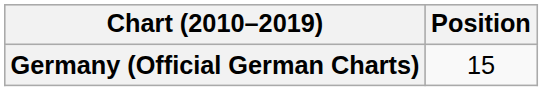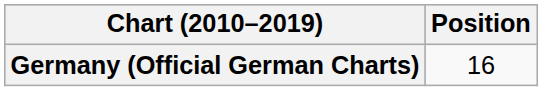 <table class="wikitable plainrowheaders">
 <tr>
 <th>Chart (2010–2019)</th>
 <th>Position</th>
 </tr>
 <tr>
 <th scope="row">Germany (Official German Charts)</th>
-<td align="center">15</td>
+<td align="center">16</td>
 </tr>
 </table>
